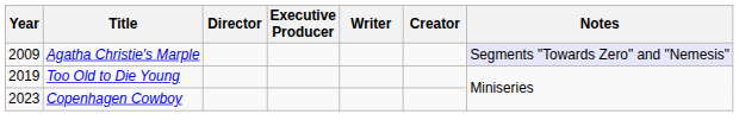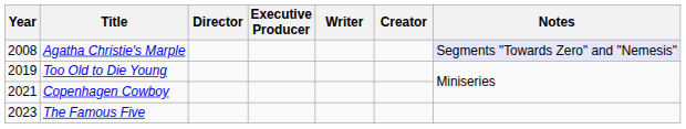 <table class="wikitable">
 <tr>
 <th>Year</th>
 <th>Title</th>
 <th style="width:65px;">Director</th>
 <th style="width:65px;">Executive Producer</th>
 <th style="width:65px;">Writer</th>
 <th style="width:65px;">Creator</th>
 <th>Notes</th>
 </tr>
 <tr>
-<td>2009</td>
+<td>2008</td>
 <td><em><a href='#'>Agatha Christie's Marple</a></em></td>
 <td></td>
 <td></td>
 <td></td>
 <td></td>
 <td style="background: lavender;">Segments "Towards Zero" and "Nemesis"</td>
 </tr>
 <tr>
 <td>2019</td>
 <td><em><a href='#'>Too Old to Die Young</a></em></td>
 <td></td>
 <td></td>
 <td></td>
 <td></td>
 <td rowspan=2>Miniseries</td>
 </tr>
 <tr>
-<td>2023</td>
+<td>2021</td>
 <td><em><a href='#'>Copenhagen Cowboy</a></em></td>
 <td></td>
 <td></td>
 <td></td>
 <td></td>
 </tr>
+<tr>
+<td>2023</td>
+<td><em><a href='#'>The Famous Five</a></em></td>
+<td></td>
+<td></td>
+<td></td>
+<td></td>
+<td></td>
+</tr>
 </table>
